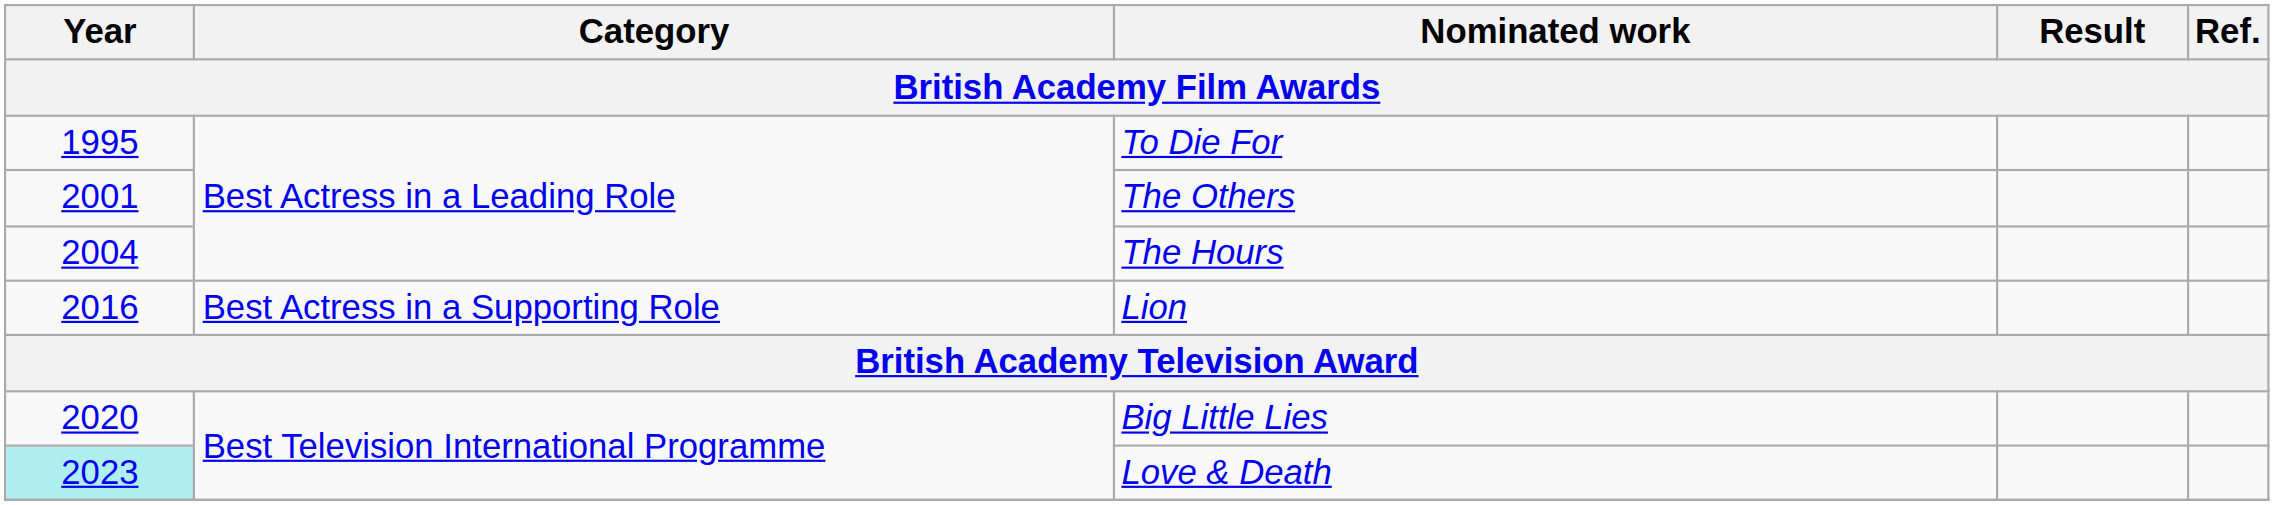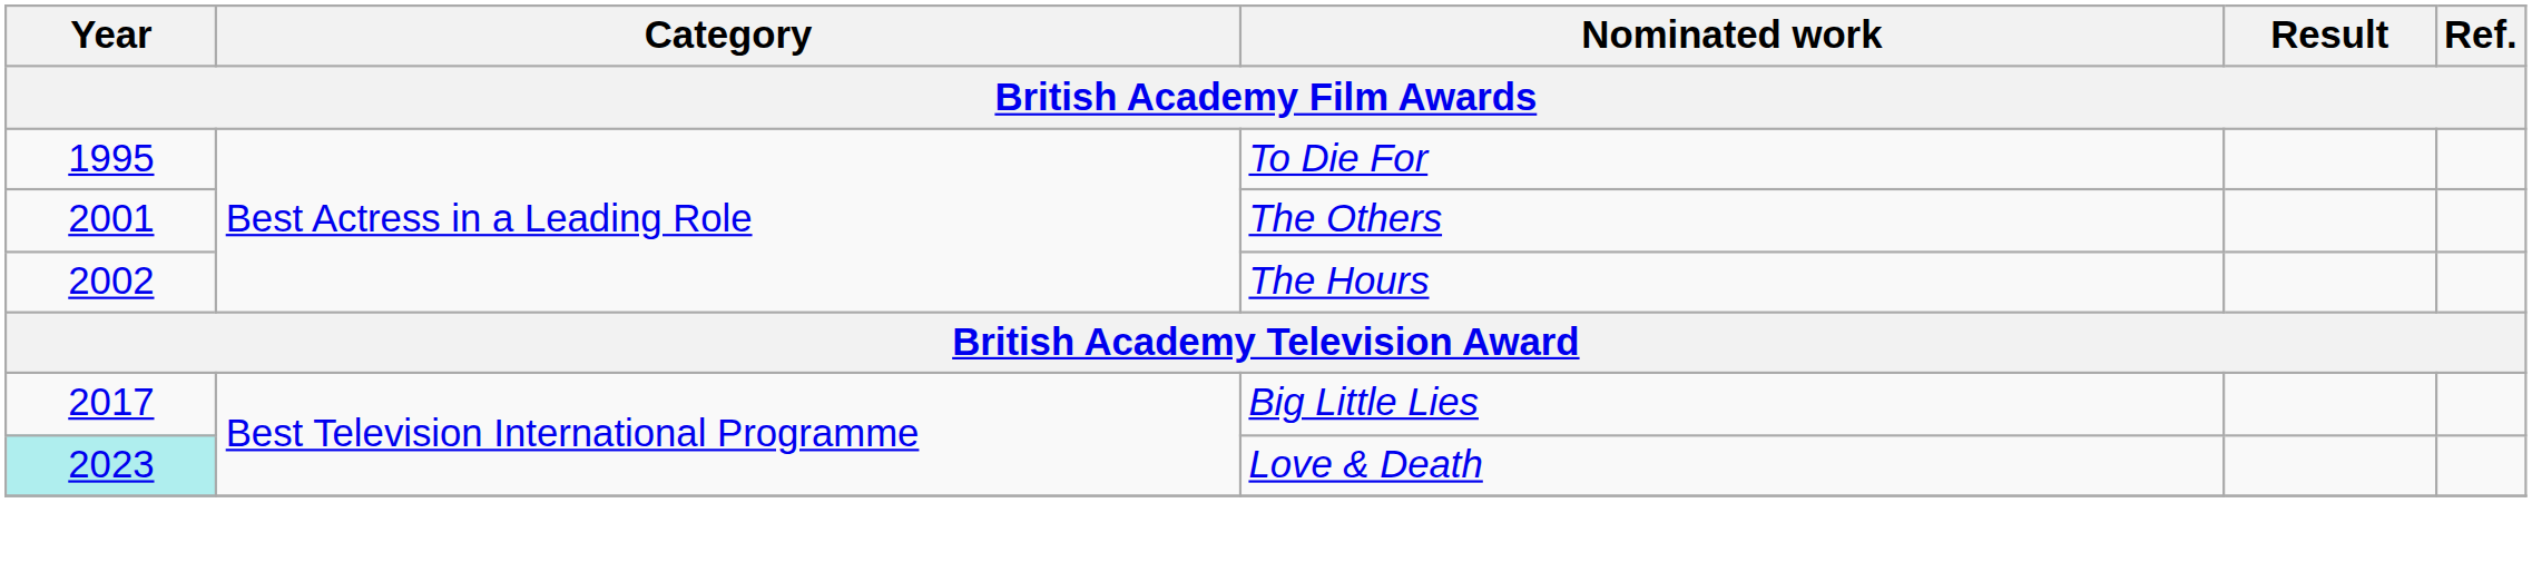 <table class=wikitable>
 <tr>
 <th scope="col" style="width:5em;">Year</th>
 <th scope="col" style="width:26em;">Category</th>
 <th scope="col" style="width:25em;">Nominated work</th>
 <th scope="col" style="width:5em;">Result</th>
 <th>Ref.</th>
 </tr>
 <tr>
 <th colspan=5><a href='#'>British Academy Film Awards</a></th>
 </tr>
 <tr>
 <td style="text-align:center;"><a href='#'>1995</a></td>
 <td rowspan="3"><a href='#'>Best Actress in a Leading Role</a></td>
 <td><em><a href='#'>To Die For</a></em></td>
 <td></td>
 <td style="text-align:center;"></td>
 </tr>
 <tr>
 <td style="text-align:center;"><a href='#'>2001</a></td>
 <td><em><a href='#'>The Others</a></em></td>
 <td></td>
 <td style="text-align:center;"></td>
 </tr>
 <tr>
-<td style="text-align:center;"><a href='#'>2004</a></td>
+<td style="text-align:center;"><a href='#'>2002</a></td>
 <td><em><a href='#'>The Hours</a></em></td>
-<td></td>
-<td style="text-align:center;"></td>
-</tr>
-<tr>
-<td style="text-align:center;"><a href='#'>2016</a></td>
-<td><a href='#'>Best Actress in a Supporting Role</a></td>
-<td><em><a href='#'>Lion</a></em></td>
 <td></td>
 <td style="text-align:center;"></td>
 </tr>
 <tr>
 <th colspan=5><a href='#'>British Academy Television Award</a></th>
 </tr>
 <tr>
-<td style="text-align:center;"><a href='#'>2020</a></td>
+<td style="text-align:center;"><a href='#'>2017</a></td>
 <td rowspan="2"><a href='#'>Best Television International Programme</a></td>
 <td><em><a href='#'>Big Little Lies</a></em></td>
 <td></td>
 <td style="text-align:center;"></td>
 </tr>
 <tr>
 <td style="background: paleturquoise; text-align:center;"><a href='#'>2023</a></td>
 <td><em><a href='#'>Love & Death</a></em></td>
 <td></td>
 <td align="center"></td>
 </tr>
 <tr>
 </tr>
 </table>
